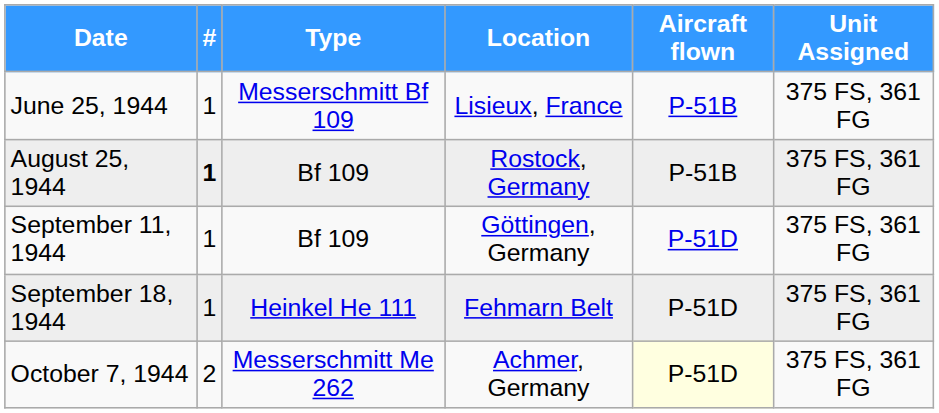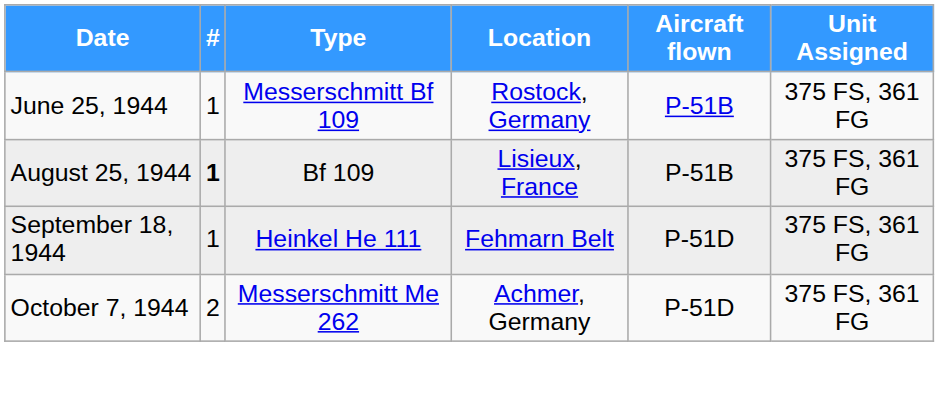 <table class="wikitable" style="margin:auto; width:600px;">
 <tr style="color:white;">
 <th style="background:#39f;">Date</th>
 <th style="background:#39f;">#</th>
 <th style="background:#39f;">Type</th>
 <th style="background:#39f;">Location</th>
 <th style="background:#39f;">Aircraft flown</th>
 <th style="background:#39f;">Unit Assigned</th>
 </tr>
 <tr>
 <td>June 25, 1944</td>
 <td align=center>1</td>
 <td align=center><a href='#'>Messerschmitt Bf 109</a></td>
-<td align=center><a href='#'>Lisieux</a>, <a href='#'>France</a></td>
+<td align=center><a href='#'>Rostock</a>, <a href='#'>Germany</a></td>
 <td align=center><a href='#'>P-51B</a></td>
 <td align=center>375 FS, 361 FG</td>
 </tr>
 <tr style="background:#eee;">
 <td>August 25, 1944</td>
 <td align=center><strong>1</strong></td>
 <td align=center>Bf 109</td>
-<td align=center><a href='#'>Rostock</a>, <a href='#'>Germany</a></td>
+<td align=center><a href='#'>Lisieux</a>, <a href='#'>France</a></td>
 <td align=center>P-51B</td>
-<td align=center>375 FS, 361 FG</td>
-</tr>
-<tr>
-<td>September 11, 1944</td>
-<td align=center>1</td>
-<td align=center>Bf 109</td>
-<td align=center><a href='#'>Göttingen</a>, Germany</td>
-<td align=center><a href='#'>P-51D</a></td>
 <td align=center>375 FS, 361 FG</td>
 </tr>
 <tr style="background:#eee;">
 <td>September 18, 1944</td>
 <td align=center>1</td>
 <td align=center><a href='#'>Heinkel He 111</a></td>
 <td align=center><a href='#'>Fehmarn Belt</a></td>
 <td align=center>P-51D</td>
 <td align=center>375 FS, 361 FG</td>
 </tr>
 <tr>
 <td>October 7, 1944</td>
 <td align=center>2</td>
 <td align=center><a href='#'>Messerschmitt Me 262</a></td>
 <td align=center><a href='#'>Achmer</a>, Germany</td>
-<td align=center style="background: lightyellow;">P-51D</td>
+<td align=center>P-51D</td>
 <td align=center>375 FS, 361 FG</td>
 </tr>
 </table>
